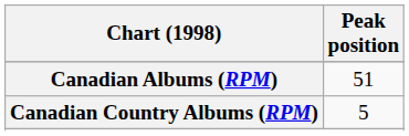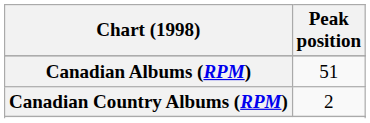 <table class="wikitable sortable plainrowheaders" style="text-align:center">
 <tr>
 <th scope="col">Chart (1998)</th>
 <th scope="col">Peak<br>position</th>
 </tr>
 <tr>
 </tr>
 <tr>
 <th scope="row">Canadian Albums (<em><a href='#'>RPM</a></em>)</th>
 <td>51</td>
 </tr>
 <tr>
 <th scope="row">Canadian Country Albums (<em><a href='#'>RPM</a></em>)</th>
-<td>5</td>
+<td>2</td>
 </tr>
 <tr>
 </tr>
 <tr>
 </tr>
 <tr>
 </tr>
 <tr>
 </tr>
 <tr>
 </tr>
 </table>
